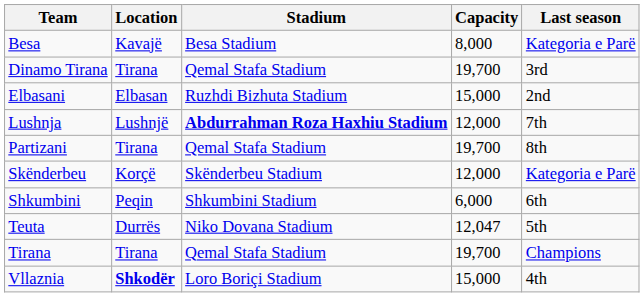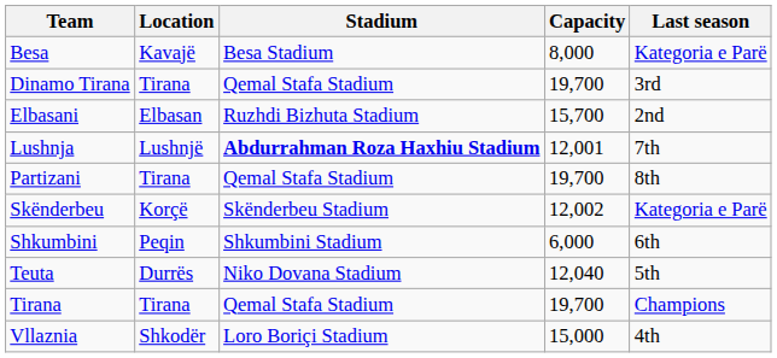 <table class="wikitable sortable">
 <tr>
 <th>Team</th>
 <th>Location</th>
 <th>Stadium</th>
 <th>Capacity</th>
 <th>Last season</th>
 </tr>
 <tr>
 <td><a href='#'>Besa</a></td>
 <td><a href='#'>Kavajë</a></td>
 <td><a href='#'>Besa Stadium</a></td>
 <td>8,000</td>
 <td><a href='#'>Kategoria e Parë</a></td>
 </tr>
 <tr>
 <td><a href='#'>Dinamo Tirana</a></td>
 <td><a href='#'>Tirana</a></td>
 <td><a href='#'>Qemal Stafa Stadium</a></td>
 <td>19,700</td>
 <td>3rd</td>
 </tr>
 <tr>
 <td><a href='#'>Elbasani</a></td>
 <td><a href='#'>Elbasan</a></td>
 <td><a href='#'>Ruzhdi Bizhuta Stadium</a></td>
-<td>15,000</td>
+<td>15,700</td>
 <td>2nd</td>
 </tr>
 <tr>
 <td><a href='#'>Lushnja</a></td>
 <td><a href='#'>Lushnjë</a></td>
 <td><strong><a href='#'>Abdurrahman Roza Haxhiu Stadium</a></strong></td>
-<td>12,000</td>
+<td>12,001</td>
 <td>7th</td>
 </tr>
 <tr>
 <td><a href='#'>Partizani</a></td>
 <td><a href='#'>Tirana</a></td>
 <td><a href='#'>Qemal Stafa Stadium</a></td>
 <td>19,700</td>
 <td>8th</td>
 </tr>
 <tr>
 <td><a href='#'>Skënderbeu</a></td>
 <td><a href='#'>Korçë</a></td>
 <td><a href='#'>Skënderbeu Stadium</a></td>
-<td>12,000</td>
+<td>12,002</td>
 <td><a href='#'>Kategoria e Parë</a></td>
 </tr>
 <tr>
 <td><a href='#'>Shkumbini</a></td>
 <td><a href='#'>Peqin</a></td>
 <td><a href='#'>Shkumbini Stadium</a></td>
 <td>6,000</td>
 <td>6th</td>
 </tr>
 <tr>
 <td><a href='#'>Teuta</a></td>
 <td><a href='#'>Durrës</a></td>
 <td><a href='#'>Niko Dovana Stadium</a></td>
-<td>12,047</td>
+<td>12,040</td>
 <td>5th</td>
 </tr>
 <tr>
 <td><a href='#'>Tirana</a></td>
 <td><a href='#'>Tirana</a></td>
 <td><a href='#'>Qemal Stafa Stadium</a></td>
 <td>19,700</td>
 <td><a href='#'>Champions</a></td>
 </tr>
 <tr>
 <td><a href='#'>Vllaznia</a></td>
-<td><strong><a href='#'>Shkodër</a></strong></td>
+<td><a href='#'>Shkodër</a></td>
 <td><a href='#'>Loro Boriçi Stadium</a></td>
 <td>15,000</td>
 <td>4th</td>
 </tr>
 </table>
